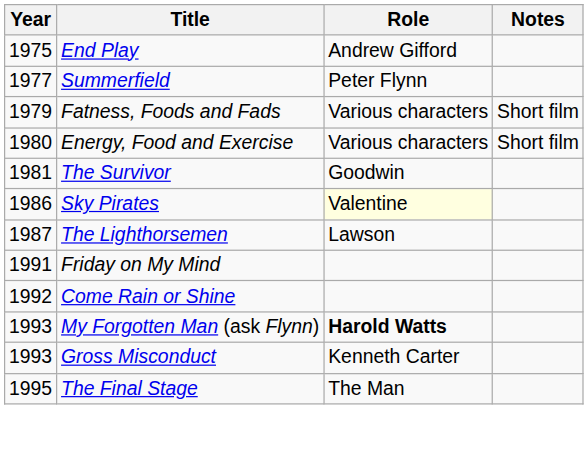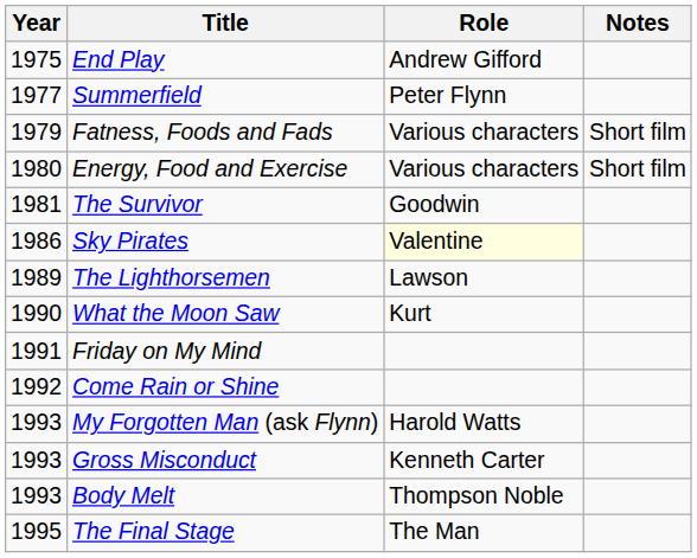 <table class=wikitable>
 <tr>
 <th>Year</th>
 <th>Title</th>
 <th>Role</th>
 <th>Notes</th>
 </tr>
 <tr>
 <td>1975</td>
 <td><em><a href='#'>End Play</a></em></td>
 <td>Andrew Gifford</td>
 <td></td>
 </tr>
 <tr>
 <td>1977</td>
 <td><em><a href='#'>Summerfield</a></em></td>
 <td>Peter Flynn</td>
 <td></td>
 </tr>
 <tr>
 <td>1979</td>
 <td><em>Fatness, Foods and Fads</em></td>
 <td>Various characters</td>
 <td>Short film</td>
 </tr>
 <tr>
 <td>1980</td>
 <td><em>Energy, Food and Exercise</em></td>
 <td>Various characters</td>
 <td>Short film</td>
 </tr>
 <tr>
 <td>1981</td>
 <td><em><a href='#'>The Survivor</a></em></td>
 <td>Goodwin</td>
 <td></td>
 </tr>
 <tr>
 <td>1986</td>
 <td><em><a href='#'>Sky Pirates</a></em></td>
 <td style="background: lightyellow;">Valentine</td>
 <td></td>
 </tr>
 <tr>
-<td>1987</td>
+<td>1989</td>
 <td><em><a href='#'>The Lighthorsemen</a></em></td>
 <td>Lawson</td>
+<td></td>
+</tr>
+<tr>
+<td>1990</td>
+<td><em><a href='#'>What the Moon Saw</a></em></td>
+<td>Kurt</td>
 <td></td>
 </tr>
 <tr>
 <td>1991</td>
 <td><em>Friday on My Mind</em></td>
 <td></td>
 <td></td>
 </tr>
 <tr>
 <td>1992</td>
 <td><em><a href='#'>Come Rain or Shine</a></em></td>
 <td></td>
 <td></td>
 </tr>
 <tr>
 <td>1993</td>
 <td><em><a href='#'>My Forgotten Man</a></em> (ask <em>Flynn</em>)</td>
-<td><strong>Harold Watts</strong></td>
+<td>Harold Watts</td>
 <td></td>
 </tr>
 <tr>
 <td>1993</td>
 <td><em><a href='#'>Gross Misconduct</a></em></td>
 <td>Kenneth Carter</td>
 <td></td>
 </tr>
 <tr>
+<td>1993</td>
+<td><em><a href='#'>Body Melt</a></em></td>
+<td>Thompson Noble</td>
+<td></td>
+</tr>
+<tr>
 <td>1995</td>
 <td><em><a href='#'>The Final Stage</a></em></td>
 <td>The Man</td>
 <td></td>
 </tr>
 </table>
